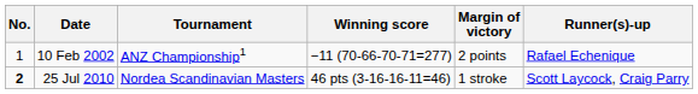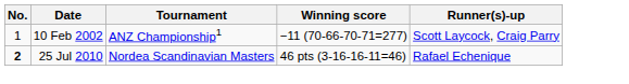 <table class="wikitable" style="font-size:95%;">
 <tr>
 <th>No.</th>
 <th>Date</th>
 <th>Tournament</th>
 <th>Winning score</th>
-<th>Margin of<br>victory</th>
 <th>Runner(s)-up</th>
 </tr>
 <tr>
 <td align=center>1</td>
 <td align=right>10 Feb <a href='#'>2002</a></td>
 <td><a href='#'>ANZ Championship</a><sup>1</sup></td>
 <td>−11 (70-66-70-71=277)</td>
-<td>2 points</td>
-<td> <a href='#'>Rafael Echenique</a></td>
+<td> <a href='#'>Scott Laycock</a>,  <a href='#'>Craig Parry</a></td>
 </tr>
 <tr>
 <td align=center><strong>2</strong></td>
 <td align=right>25 Jul <a href='#'>2010</a></td>
 <td><a href='#'>Nordea Scandinavian Masters</a></td>
 <td>46 pts (3-16-16-11=46)</td>
-<td>1 stroke</td>
-<td> <a href='#'>Scott Laycock</a>,  <a href='#'>Craig Parry</a></td>
+<td> <a href='#'>Rafael Echenique</a></td>
 </tr>
 </table>
